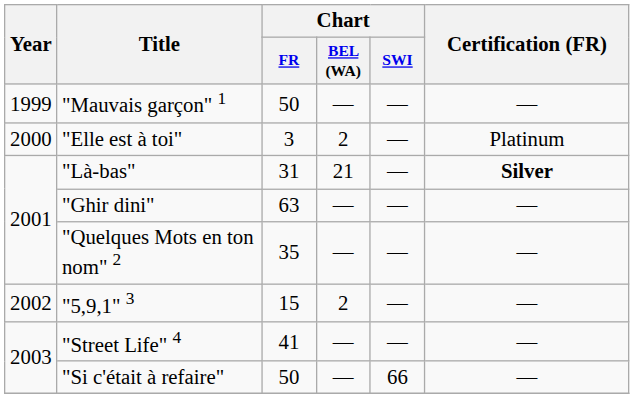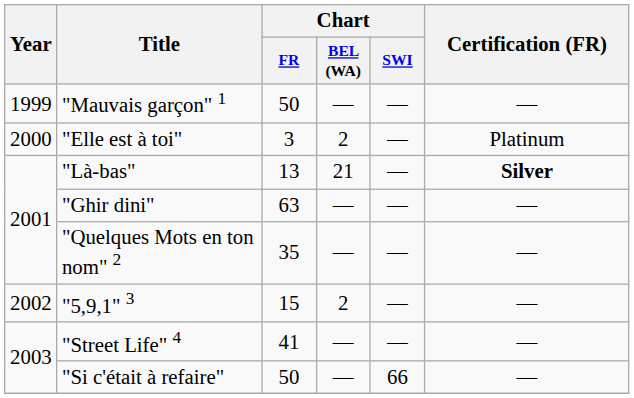 <table class="wikitable">
 <tr>
 <th rowspan="2" width="33">Year</th>
 <th rowspan="2" width="150">Title</th>
 <th colspan="3">Chart</th>
 <th rowspan="2" width="150">Certification (FR)</th>
 </tr>
 <tr>
 <th style="width:3em;font-size:75%"><a href='#'>FR</a></th>
 <th style="width:3em;font-size:75%"><a href='#'>BEL</a> (WA)</th>
 <th style="width:3em;font-size:75%"><a href='#'>SWI</a></th>
 </tr>
 <tr>
 <td align="center">1999</td>
 <td>"Mauvais garçon" <sup>1</sup></td>
 <td align="center">50</td>
 <td align="center">—</td>
 <td align="center">—</td>
 <td align="center">—</td>
 </tr>
 <tr>
 <td align="center">2000</td>
 <td>"Elle est à toi"</td>
 <td align="center">3</td>
 <td align="center">2</td>
 <td align="center">—</td>
 <td align="center">Platinum</td>
 </tr>
 <tr>
 <td align="center" rowspan="3">2001</td>
 <td>"Là-bas"</td>
-<td align="center">31</td>
+<td align="center">13</td>
 <td align="center">21</td>
 <td align="center">—</td>
 <td align="center"><strong>Silver</strong></td>
 </tr>
 <tr>
 <td>"Ghir dini"</td>
 <td align="center">63</td>
 <td align="center">—</td>
 <td align="center">—</td>
 <td align="center">—</td>
 </tr>
 <tr>
 <td>"Quelques Mots en ton nom" <sup>2</sup></td>
 <td align="center">35</td>
 <td align="center">—</td>
 <td align="center">—</td>
 <td align="center">—</td>
 </tr>
 <tr>
 <td align="center">2002</td>
 <td>"5,9,1" <sup>3</sup></td>
 <td align="center">15</td>
 <td align="center">2</td>
 <td align="center">—</td>
 <td align="center">—</td>
 </tr>
 <tr>
 <td align="center" rowspan="2">2003</td>
 <td>"Street Life" <sup>4</sup></td>
 <td align="center">41</td>
 <td align="center">—</td>
 <td align="center">—</td>
 <td align="center">—</td>
 </tr>
 <tr>
 <td>"Si c'était à refaire"</td>
 <td align="center">50</td>
 <td align="center">—</td>
 <td align="center">66</td>
 <td align="center">—</td>
 </tr>
 <tr>
 </tr>
 </table>
